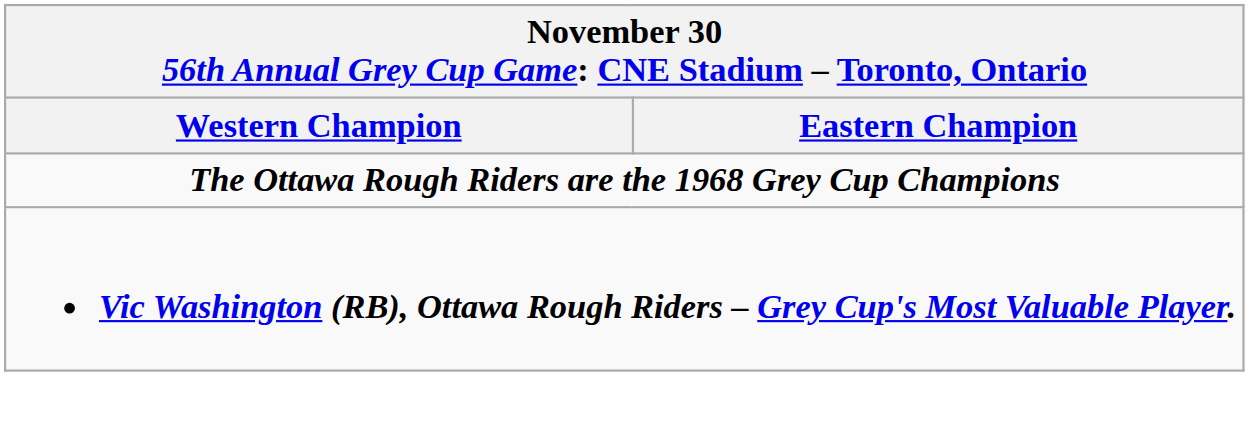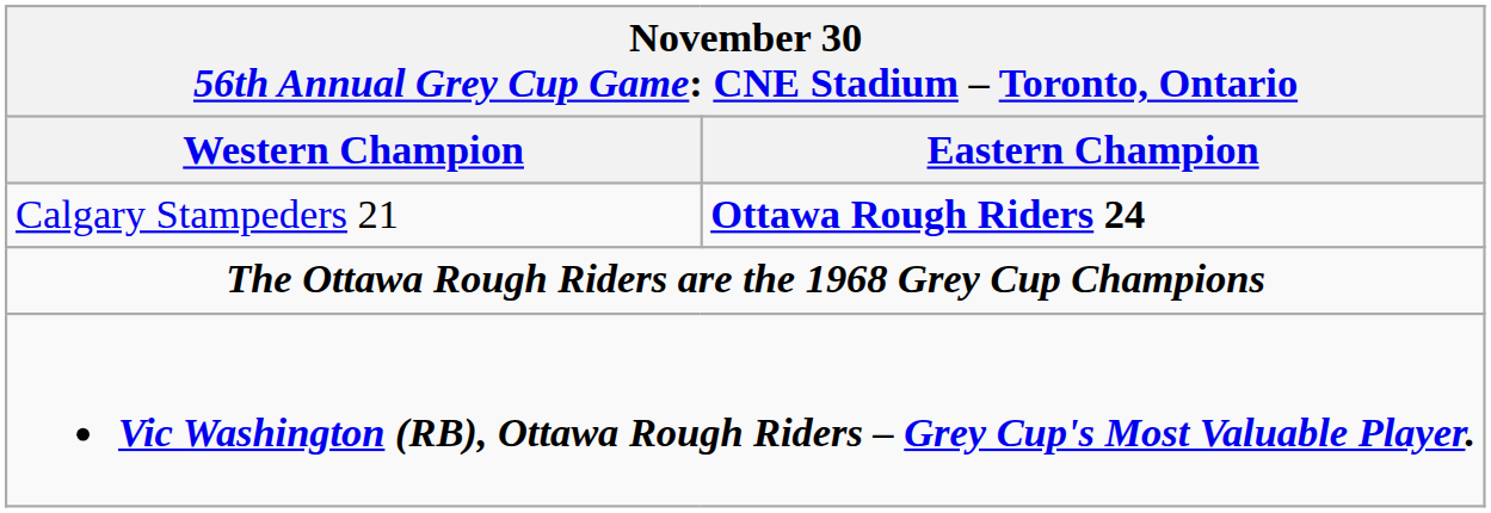 <table class="wikitable" valign="top">
 <tr>
 <th colspan="2">November 30<br><a href='#'><em>56th Annual Grey Cup Game</em></a>: <a href='#'>CNE Stadium</a> – <a href='#'>Toronto, Ontario</a></th>
 </tr>
 <tr>
 <th><a href='#'>Western Champion</a></th>
 <th><a href='#'>Eastern Champion</a></th>
 </tr>
 <tr>
+<td><a href='#'>Calgary Stampeders</a> 21</td>
+<td><strong><a href='#'>Ottawa Rough Riders</a> 24</strong></td>
+</tr>
+<tr>
 <td colspan="2" align="center"><strong><em>The Ottawa Rough Riders are the 1968 Grey Cup Champions</em></strong></td>
 </tr>
 <tr>
 <td colspan="2" align="center"><br><ul><li><strong><em><a href='#'>Vic Washington</a> (RB), Ottawa Rough Riders – <a href='#'>Grey Cup's Most Valuable Player</a>.</em></strong></li></ul></td>
 </tr>
 </table>
